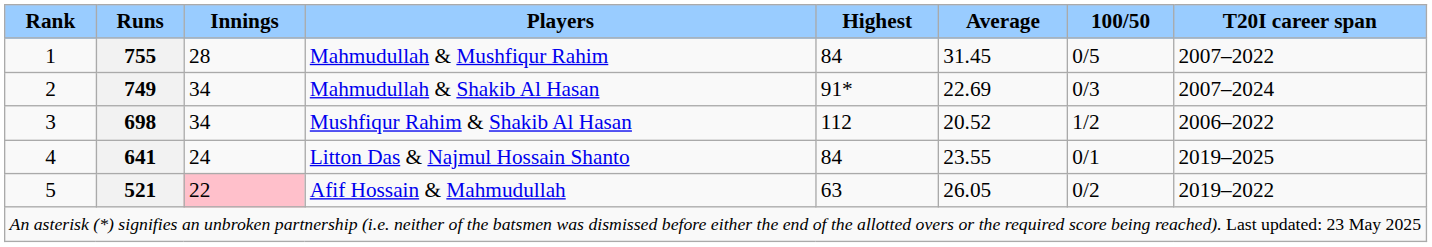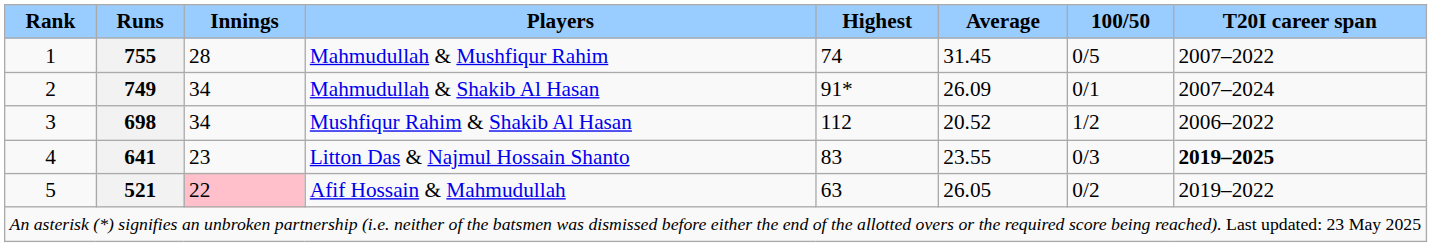 <table class="wikitable sortable" style="text-align:centre;">
 <tr style="background:#9cf;">
 <th style="background:#9cf;" scope="col">Rank</th>
 <th scope="col" style="background:#9cf;">Runs</th>
 <th scope="col" style="background:#9cf;">Innings</th>
 <th scope="col" style="background:#9cf;">Players</th>
 <th scope="col" style="background:#9cf;">Highest</th>
 <th scope="col" style="background:#9cf;">Average</th>
 <th scope="col" style="background:#9cf;">100/50</th>
 <th scope="col" style="background:#9cf;">T20I career span</th>
 </tr>
 <tr>
 <td align=center>1</td>
 <th scope="row">755</th>
 <td>28</td>
 <td><a href='#'>Mahmudullah</a> & <a href='#'>Mushfiqur Rahim</a></td>
-<td>84</td>
+<td>74</td>
 <td>31.45</td>
 <td>0/5</td>
 <td>2007–2022</td>
 </tr>
 <tr>
 <td align=center>2</td>
 <th scope="row">749</th>
 <td>34</td>
 <td><a href='#'>Mahmudullah</a> & <a href='#'>Shakib Al Hasan</a></td>
 <td>91*</td>
-<td>22.69</td>
-<td>0/3</td>
+<td>26.09</td>
+<td>0/1</td>
 <td>2007–2024</td>
 </tr>
 <tr>
 <td align=center>3</td>
 <th scope="row">698</th>
 <td>34</td>
 <td><a href='#'>Mushfiqur Rahim</a> & <a href='#'>Shakib Al Hasan</a></td>
 <td>112</td>
 <td>20.52</td>
 <td>1/2</td>
 <td>2006–2022</td>
 </tr>
 <tr>
 <td align=center>4</td>
 <th scope="row">641</th>
-<td>24</td>
+<td>23</td>
 <td><a href='#'>Litton Das</a> & <a href='#'>Najmul Hossain Shanto</a> </td>
-<td>84</td>
+<td>83</td>
 <td>23.55</td>
-<td>0/1</td>
-<td>2019–2025</td>
+<td>0/3</td>
+<td><strong>2019–2025</strong></td>
 </tr>
 <tr>
 <td align=center>5</td>
 <th scope="row">521</th>
 <td style="background: pink;">22</td>
 <td><a href='#'>Afif Hossain</a> & <a href='#'>Mahmudullah</a></td>
 <td>63</td>
 <td>26.05</td>
 <td>0/2</td>
 <td>2019–2022</td>
 </tr>
 <tr class="sortbottom">
 <td scope="row" colspan=9><small> <em>An asterisk (*) signifies an unbroken partnership (i.e. neither of the batsmen was dismissed before either the end of the allotted overs or the required score being reached).</em> Last updated: 23 May 2025</small></td>
 </tr>
 </table>
